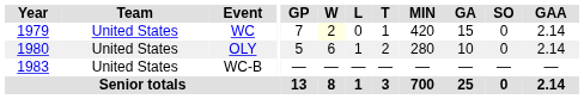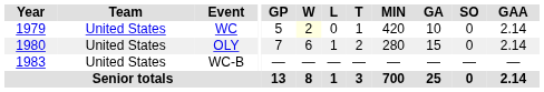 <table border="0" cellpadding="1" cellspacing="0" ID="Table3" style="text-align:center; width:40em">
 <tr ALIGN="center" bgcolor="#e0e0e0">
 <th>Year</th>
 <th>Team</th>
 <th>Event</th>
 <th rowspan="99" bgcolor="#ffffff"></th>
 <th>GP</th>
 <th>W</th>
 <th>L</th>
 <th>T</th>
 <th>MIN</th>
 <th>GA</th>
 <th>SO</th>
 <th>GAA</th>
 </tr>
 <tr>
 <td><a href='#'>1979</a></td>
 <td><a href='#'>United States</a></td>
 <td><a href='#'>WC</a></td>
-<td>7</td>
+<td>5</td>
 <td style="background: lightyellow;">2</td>
 <td>0</td>
 <td>1</td>
 <td>420</td>
-<td>15</td>
+<td>10</td>
 <td>0</td>
 <td>2.14</td>
 </tr>
 <tr bgcolor="#f0f0f0">
 <td><a href='#'>1980</a></td>
 <td>United States</td>
 <td><a href='#'>OLY</a></td>
-<td>5</td>
+<td>7</td>
 <td>6</td>
 <td>1</td>
 <td>2</td>
 <td>280</td>
-<td>10</td>
+<td>15</td>
 <td>0</td>
 <td>2.14</td>
 </tr>
 <tr>
 <td><a href='#'>1983</a></td>
 <td>United States</td>
 <td>WC-B</td>
 <td>—</td>
 <td>—</td>
 <td>—</td>
 <td>—</td>
 <td>—</td>
 <td>—</td>
 <td>—</td>
 <td>—</td>
 </tr>
 <tr bgcolor="#e0e0e0">
 <th colspan=4>Senior totals</th>
 <th>13</th>
 <th>8</th>
 <th>1</th>
 <th>3</th>
 <th>700</th>
 <th>25</th>
 <th>0</th>
 <th>2.14</th>
 </tr>
 </table>
